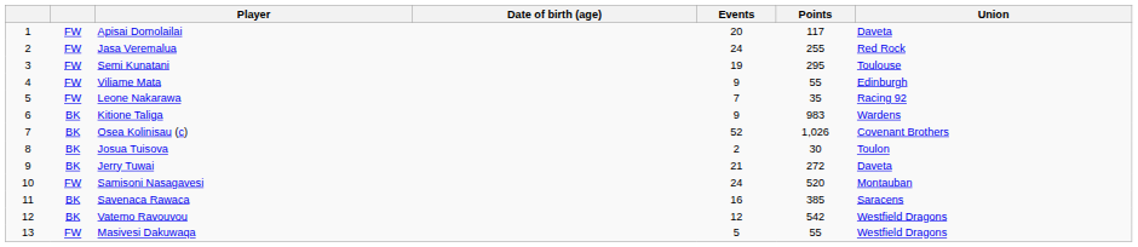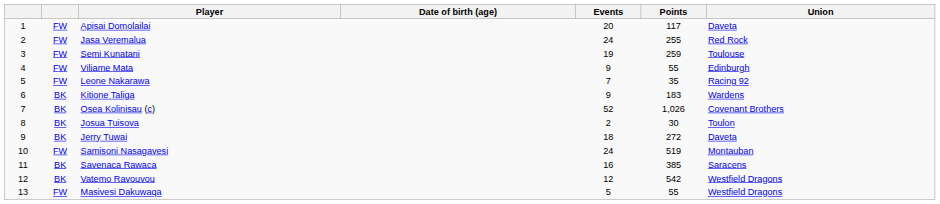 <table class="sortable wikitable" style="font-size:95%; width: 98%">
 <tr>
 <th scope="col" style="width:4%"></th>
 <th scope="col" style="width:4%"></th>
 <th scope="col">Player</th>
 <th scope="col">Date of birth (age)</th>
 <th scope="col" style="width:7%">Events</th>
 <th scope="col" style="width:7%">Points</th>
 <th scope="col">Union</th>
 </tr>
 <tr>
 <td style="text-align:center; border:0">1</td>
 <td style="text-align:center; border:0"><a href='#'>FW</a></td>
 <td style="text-align:left; border:0"><a href='#'>Apisai Domolailai</a></td>
 <td style="text-align:left; border:0"></td>
 <td style="text-align:center; border:0">20</td>
 <td style="text-align:center; border:0">117</td>
 <td style="text-align:left; border:0"> <a href='#'>Daveta</a></td>
 </tr>
 <tr>
 <td style="text-align:center; border:0">2</td>
 <td style="text-align:center; border:0"><a href='#'>FW</a></td>
 <td style="text-align:left; border:0"><a href='#'>Jasa Veremalua</a></td>
 <td style="text-align:left; border:0"></td>
 <td style="text-align:center; border:0">24</td>
 <td style="text-align:center; border:0">255</td>
 <td style="text-align:left; border:0"> <a href='#'>Red Rock</a></td>
 </tr>
 <tr>
 <td style="text-align:center; border:0">3</td>
 <td style="text-align:center; border:0"><a href='#'>FW</a></td>
 <td style="text-align:left; border:0"><a href='#'>Semi Kunatani</a></td>
 <td style="text-align:left; border:0"></td>
 <td style="text-align:center; border:0">19</td>
-<td style="text-align:center; border:0">295</td>
+<td style="text-align:center; border:0">259</td>
 <td style="text-align:left; border:0"> <a href='#'>Toulouse</a></td>
 </tr>
 <tr>
 <td style="text-align:center; border:0">4</td>
 <td style="text-align:center; border:0"><a href='#'>FW</a></td>
 <td style="text-align:left; border:0"><a href='#'>Viliame Mata</a></td>
 <td style="text-align:left; border:0"></td>
 <td style="text-align:center; border:0">9</td>
 <td style="text-align:center; border:0">55</td>
 <td style="text-align:left; border:0"> <a href='#'>Edinburgh</a></td>
 </tr>
 <tr>
 <td style="text-align:center; border:0">5</td>
 <td style="text-align:center; border:0"><a href='#'>FW</a></td>
 <td style="text-align:left; border:0"><a href='#'>Leone Nakarawa</a></td>
 <td style="text-align:left; border:0"></td>
 <td style="text-align:center; border:0">7</td>
 <td style="text-align:center; border:0">35</td>
 <td style="text-align:left; border:0"> <a href='#'>Racing 92</a></td>
 </tr>
 <tr>
 <td style="text-align:center; border:0">6</td>
 <td style="text-align:center; border:0"><a href='#'>BK</a></td>
 <td style="text-align:left; border:0"><a href='#'>Kitione Taliga</a></td>
 <td style="text-align:left; border:0"></td>
 <td style="text-align:center; border:0">9</td>
-<td style="text-align:center; border:0">983</td>
+<td style="text-align:center; border:0">183</td>
 <td style="text-align:left; border:0"> <a href='#'>Wardens</a></td>
 </tr>
 <tr>
 <td style="text-align:center; border:0">7</td>
 <td style="text-align:center; border:0"><a href='#'>BK</a></td>
 <td style="text-align:left; border:0"><a href='#'>Osea Kolinisau</a> (<a href='#'>c</a>)</td>
 <td style="text-align:left; border:0"></td>
 <td style="text-align:center; border:0">52</td>
 <td style="text-align:center; border:0">1,026</td>
 <td style="text-align:left; border:0"> <a href='#'>Covenant Brothers</a></td>
 </tr>
 <tr>
 <td style="text-align:center; border:0">8</td>
 <td style="text-align:center; border:0"><a href='#'>BK</a></td>
 <td style="text-align:left; border:0"><a href='#'>Josua Tuisova</a></td>
 <td style="text-align:left; border:0"></td>
 <td style="text-align:center; border:0">2</td>
 <td style="text-align:center; border:0">30</td>
 <td style="text-align:left; border:0"> <a href='#'>Toulon</a></td>
 </tr>
 <tr>
 <td style="text-align:center; border:0">9</td>
 <td style="text-align:center; border:0"><a href='#'>BK</a></td>
 <td style="text-align:left; border:0"><a href='#'>Jerry Tuwai</a></td>
 <td style="text-align:left; border:0"></td>
-<td style="text-align:center; border:0">21</td>
+<td style="text-align:center; border:0">18</td>
 <td style="text-align:center; border:0">272</td>
 <td style="text-align:left; border:0"> <a href='#'>Daveta</a></td>
 </tr>
 <tr>
 <td style="text-align:center; border:0">10</td>
 <td style="text-align:center; border:0"><a href='#'>FW</a></td>
 <td style="text-align:left; border:0"><a href='#'>Samisoni Nasagavesi</a></td>
 <td style="text-align:left; border:0"></td>
 <td style="text-align:center; border:0">24</td>
-<td style="text-align:center; border:0">520</td>
+<td style="text-align:center; border:0">519</td>
 <td style="text-align:left; border:0"> <a href='#'>Montauban</a></td>
 </tr>
 <tr>
 <td style="text-align:center; border:0">11</td>
 <td style="text-align:center; border:0"><a href='#'>BK</a></td>
 <td style="text-align:left; border:0"><a href='#'>Savenaca Rawaca</a></td>
 <td style="text-align:left; border:0"></td>
 <td style="text-align:center; border:0">16</td>
 <td style="text-align:center; border:0">385</td>
 <td style="text-align:left; border:0"> <a href='#'>Saracens</a></td>
 </tr>
 <tr>
 <td style="text-align:center; border:0">12</td>
 <td style="text-align:center; border:0"><a href='#'>BK</a></td>
 <td style="text-align:left; border:0"><a href='#'>Vatemo Ravouvou</a></td>
 <td style="text-align:left; border:0"></td>
 <td style="text-align:center; border:0">12</td>
 <td style="text-align:center; border:0">542</td>
 <td style="text-align:left; border:0"> <a href='#'>Westfield Dragons</a></td>
 </tr>
 <tr>
 <td style="text-align:center; border:0">13</td>
 <td style="text-align:center; border:0"><a href='#'>FW</a></td>
 <td style="text-align:left; border:0"><a href='#'>Masivesi Dakuwaqa</a></td>
 <td style="text-align:left; border:0"></td>
 <td style="text-align:center; border:0">5</td>
 <td style="text-align:center; border:0">55</td>
 <td style="text-align:left; border:0"> <a href='#'>Westfield Dragons</a></td>
 </tr>
 </table>
